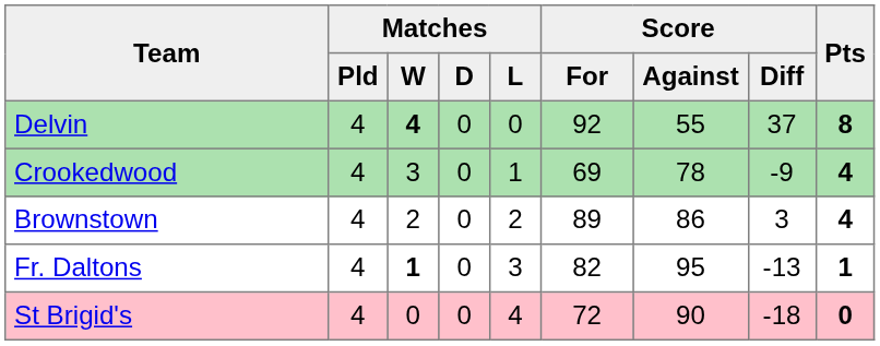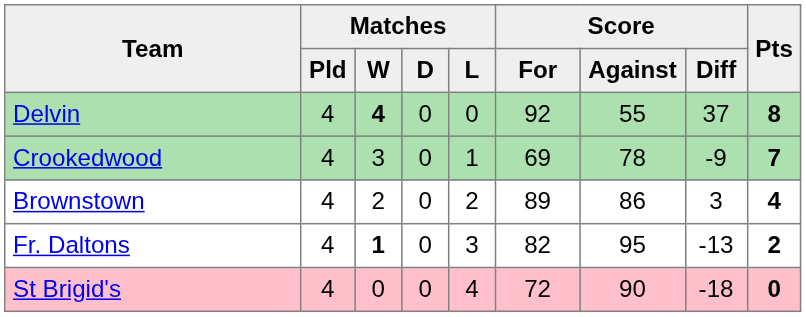 <table style=border-collapse:collapse border=1 cellspacing=0 cellpadding=5>
 <tr align=center bgcolor=#efefef>
 <th rowspan=2 width=185>Team</th>
 <th colspan=4>Matches</th>
 <th colspan=3>Score</th>
 <th rowspan=2width=20>Pts</th>
 </tr>
 <tr align=center bgcolor=#efefef>
 <th width=20>Pld</th>
 <th width=20>W</th>
 <th width=20>D</th>
 <th width=20>L</th>
 <th width=45>For</th>
 <th width=45>Against</th>
 <th width=30>Diff</th>
 </tr>
 <tr align=center style="background:#ACE1AF;">
 <td style="text-align:left;"> <a href='#'>Delvin</a></td>
 <td>4</td>
 <td><strong>4</strong></td>
 <td>0</td>
 <td>0</td>
 <td>92</td>
 <td>55</td>
 <td>37</td>
 <td><strong>8</strong></td>
 </tr>
 <tr align=center style="background:#ACE1AF;">
 <td style="text-align:left;"> <a href='#'>Crookedwood</a></td>
 <td>4</td>
 <td>3</td>
 <td>0</td>
 <td>1</td>
 <td>69</td>
 <td>78</td>
 <td>-9</td>
-<td><strong>4</strong></td>
+<td><strong>7</strong></td>
 </tr>
 <tr align=center>
 <td style="text-align:left;"> <a href='#'>Brownstown</a></td>
 <td>4</td>
 <td>2</td>
 <td>0</td>
 <td>2</td>
 <td>89</td>
 <td>86</td>
 <td>3</td>
 <td><strong>4</strong></td>
 </tr>
 <tr align=center>
 <td style="text-align:left;"> <a href='#'>Fr. Daltons</a></td>
 <td>4</td>
 <td><strong>1</strong></td>
 <td>0</td>
 <td>3</td>
 <td>82</td>
 <td>95</td>
 <td>-13</td>
-<td><strong>1</strong></td>
+<td><strong>2</strong></td>
 </tr>
 <tr align=center style="background:#FFC0CB;">
 <td style="text-align:left;"> <a href='#'>St Brigid's</a></td>
 <td>4</td>
 <td>0</td>
 <td>0</td>
 <td>4</td>
 <td>72</td>
 <td>90</td>
 <td>-18</td>
 <td><strong>0</strong></td>
 </tr>
 </table>
